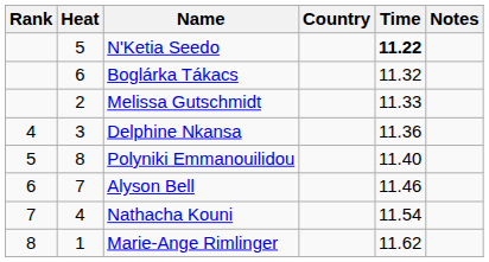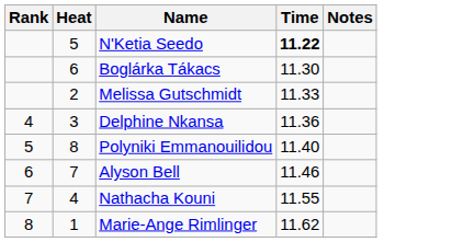 <table class="wikitable sortable" style="text-align:center">
 <tr>
 <th>Rank</th>
 <th>Heat</th>
 <th>Name</th>
-<th>Country</th>
 <th>Time</th>
 <th>Notes</th>
 </tr>
 <tr>
 <td></td>
 <td>5</td>
 <td align=left><a href='#'>N'Ketia Seedo</a></td>
-<td align=left></td>
 <td><strong>11.22</strong></td>
 <td></td>
 </tr>
 <tr>
 <td></td>
 <td>6</td>
 <td align=left><a href='#'>Boglárka Tákacs</a></td>
-<td align=left></td>
-<td>11.32</td>
+<td>11.30</td>
 <td></td>
 </tr>
 <tr>
 <td></td>
 <td>2</td>
 <td align=left><a href='#'>Melissa Gutschmidt</a></td>
-<td align=left></td>
 <td>11.33</td>
 <td></td>
 </tr>
 <tr>
 <td>4</td>
 <td>3</td>
 <td align=left><a href='#'>Delphine Nkansa</a></td>
-<td align=left></td>
 <td>11.36</td>
 <td></td>
 </tr>
 <tr>
 <td>5</td>
 <td>8</td>
 <td align=left><a href='#'>Polyniki Emmanouilidou</a></td>
-<td align=left></td>
 <td>11.40</td>
 <td></td>
 </tr>
 <tr>
 <td>6</td>
 <td>7</td>
 <td align=left><a href='#'>Alyson Bell</a></td>
-<td align=left></td>
 <td>11.46</td>
 <td></td>
 </tr>
 <tr>
 <td>7</td>
 <td>4</td>
 <td align=left><a href='#'>Nathacha Kouni</a></td>
-<td align=left></td>
-<td>11.54</td>
+<td>11.55</td>
 <td></td>
 </tr>
 <tr>
 <td>8</td>
 <td>1</td>
 <td align=left><a href='#'>Marie-Ange Rimlinger</a></td>
-<td align=left></td>
 <td>11.62</td>
 <td></td>
 </tr>
 </table>
